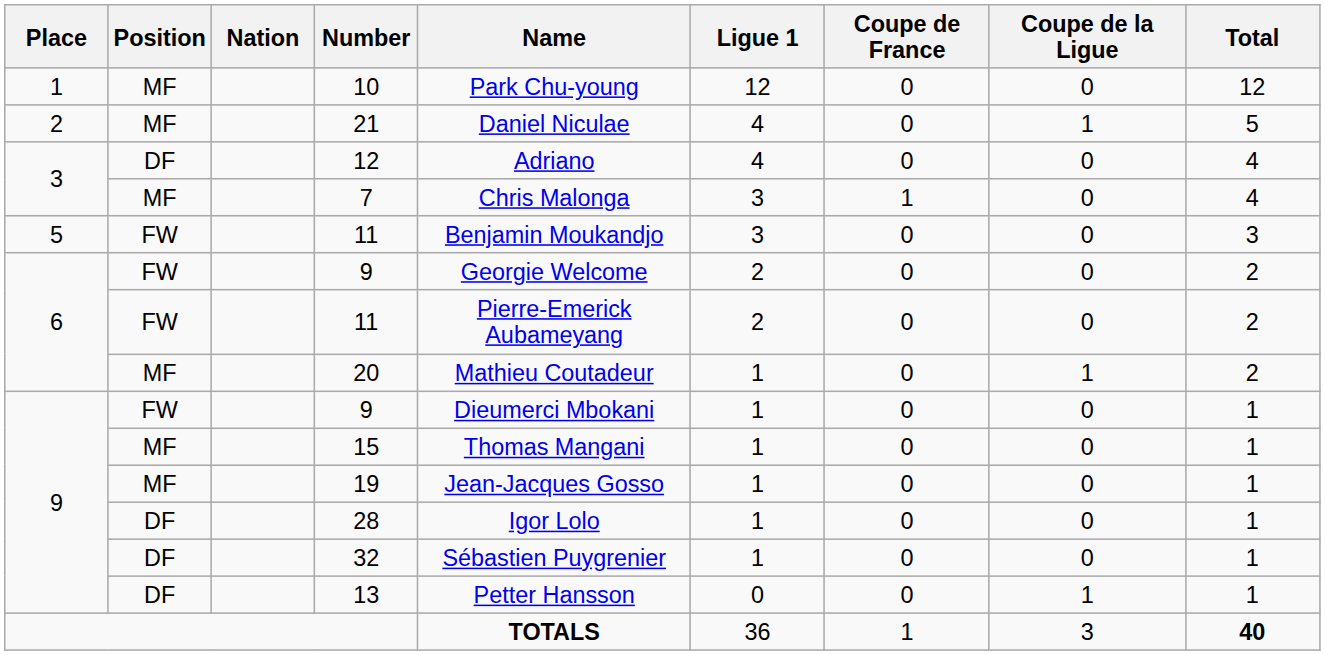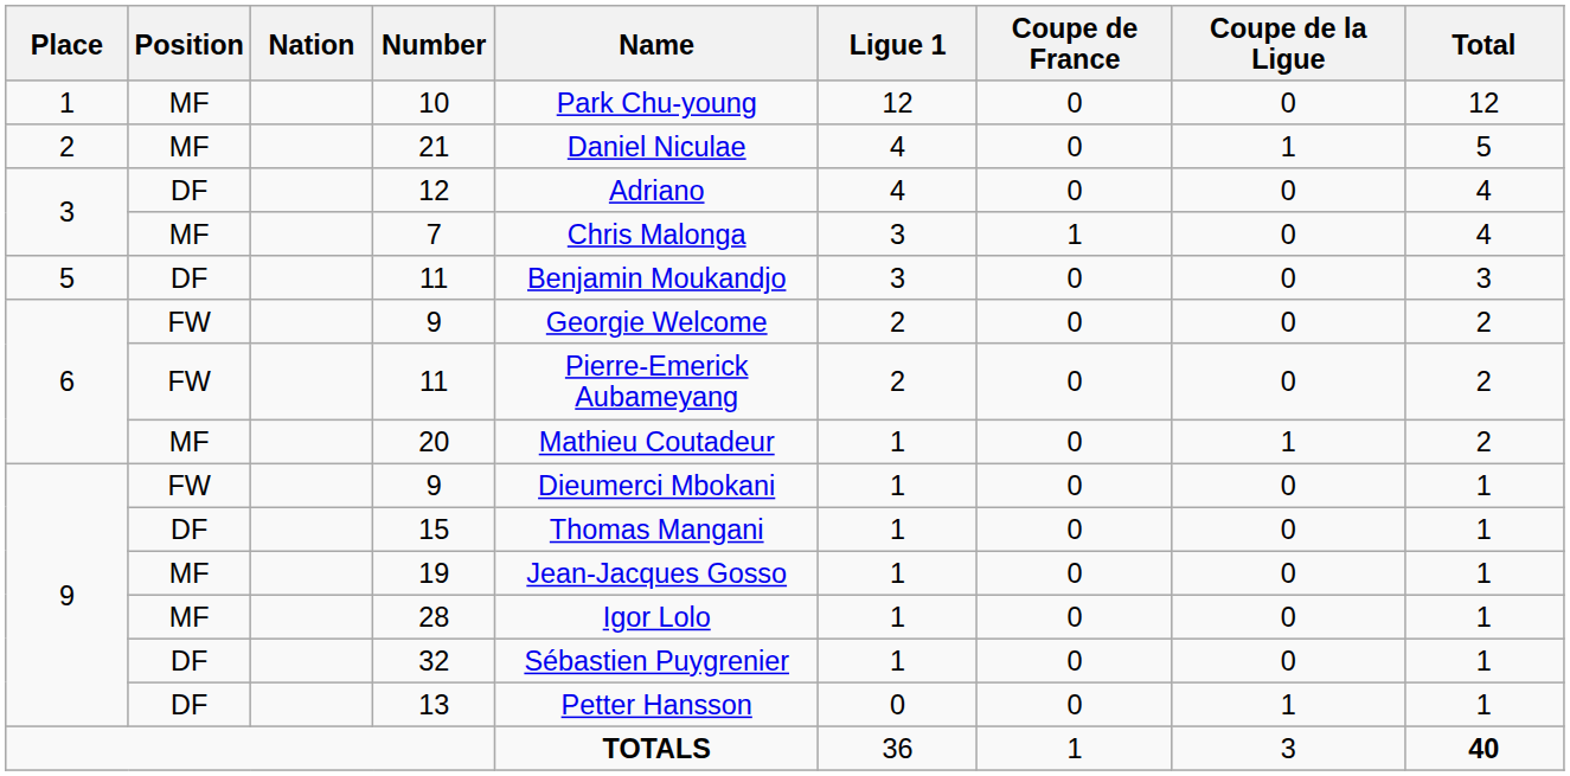 <table class="wikitable" style="font-size: 95%; text-align: center;">
 <tr>
 <th width=60>Place</th>
 <th width=60>Position</th>
 <th width=60>Nation</th>
 <th width=60>Number</th>
 <th width=170>Name</th>
 <th width=80>Ligue 1</th>
 <th width=100>Coupe de France</th>
 <th width=120>Coupe de la Ligue</th>
 <th width=80>Total</th>
 </tr>
 <tr>
 <td>1</td>
 <td>MF</td>
 <td></td>
 <td>10</td>
 <td><a href='#'>Park Chu-young</a></td>
 <td>12</td>
 <td>0</td>
 <td>0</td>
 <td>12</td>
 </tr>
 <tr>
 <td>2</td>
 <td>MF</td>
 <td></td>
 <td>21</td>
 <td><a href='#'>Daniel Niculae</a></td>
 <td>4</td>
 <td>0</td>
 <td>1</td>
 <td>5</td>
 </tr>
 <tr>
 <td rowspan="2">3</td>
 <td>DF</td>
 <td></td>
 <td>12</td>
 <td><a href='#'>Adriano</a></td>
 <td>4</td>
 <td>0</td>
 <td>0</td>
 <td>4</td>
 </tr>
 <tr>
 <td>MF</td>
 <td></td>
 <td>7</td>
 <td><a href='#'>Chris Malonga</a></td>
 <td>3</td>
 <td>1</td>
 <td>0</td>
 <td>4</td>
 </tr>
 <tr>
 <td>5</td>
-<td>FW</td>
+<td>DF</td>
 <td></td>
 <td>11</td>
 <td><a href='#'>Benjamin Moukandjo</a></td>
 <td>3</td>
 <td>0</td>
 <td>0</td>
 <td>3</td>
 </tr>
 <tr>
 <td rowspan="3">6</td>
 <td>FW</td>
 <td></td>
 <td>9</td>
 <td><a href='#'>Georgie Welcome</a></td>
 <td>2</td>
 <td>0</td>
 <td>0</td>
 <td>2</td>
 </tr>
 <tr>
 <td>FW</td>
 <td></td>
 <td>11</td>
 <td><a href='#'>Pierre-Emerick Aubameyang</a></td>
 <td>2</td>
 <td>0</td>
 <td>0</td>
 <td>2</td>
 </tr>
 <tr>
 <td>MF</td>
 <td></td>
 <td>20</td>
 <td><a href='#'>Mathieu Coutadeur</a></td>
 <td>1</td>
 <td>0</td>
 <td>1</td>
 <td>2</td>
 </tr>
 <tr>
 <td rowspan="6">9</td>
 <td>FW</td>
 <td></td>
 <td>9</td>
 <td><a href='#'>Dieumerci Mbokani</a></td>
 <td>1</td>
 <td>0</td>
 <td>0</td>
 <td>1</td>
 </tr>
 <tr>
-<td>MF</td>
+<td>DF</td>
 <td></td>
 <td>15</td>
 <td><a href='#'>Thomas Mangani</a></td>
 <td>1</td>
 <td>0</td>
 <td>0</td>
 <td>1</td>
 </tr>
 <tr>
 <td>MF</td>
 <td></td>
 <td>19</td>
 <td><a href='#'>Jean-Jacques Gosso</a></td>
 <td>1</td>
 <td>0</td>
 <td>0</td>
 <td>1</td>
 </tr>
 <tr>
-<td>DF</td>
+<td>MF</td>
 <td></td>
 <td>28</td>
 <td><a href='#'>Igor Lolo</a></td>
 <td>1</td>
 <td>0</td>
 <td>0</td>
 <td>1</td>
 </tr>
 <tr>
 <td>DF</td>
 <td></td>
 <td>32</td>
 <td><a href='#'>Sébastien Puygrenier</a></td>
 <td>1</td>
 <td>0</td>
 <td>0</td>
 <td>1</td>
 </tr>
 <tr>
 <td>DF</td>
 <td></td>
 <td>13</td>
 <td><a href='#'>Petter Hansson</a></td>
 <td>0</td>
 <td>0</td>
 <td>1</td>
 <td>1</td>
 </tr>
 <tr>
 <td colspan="4"></td>
 <td><strong>TOTALS</strong></td>
 <td>36</td>
 <td>1</td>
 <td>3</td>
 <td><strong>40</strong></td>
 </tr>
 </table>
